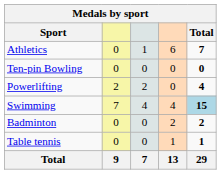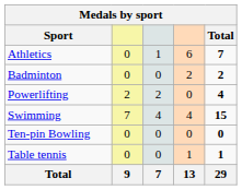 <table class="wikitable" style="font-size:90%; text-align:center;">
 <tr>
 <th colspan=5>Medals by sport</th>
 </tr>
 <tr>
 <th width=120>Sport</th>
 <th scope="col" width=30 style="background:#F7F6A8;"></th>
 <th scope="col" width=30 style="background:#DCE5E5;"></th>
 <th scope="col" width=30 style="background:#FFDAB9;"></th>
 <th width=30>Total</th>
 </tr>
 <tr>
 <td align=left><a href='#'>Athletics</a></td>
 <td style="background:#F7F6A8;">0</td>
 <td style="background:#DCE5E5;">1</td>
 <td style="background:#FFDAB9;">6</td>
 <td><strong>7</strong></td>
 </tr>
 <tr>
-<td align=left><a href='#'>Ten-pin Bowling</a></td>
+<td align=left><a href='#'>Badminton</a></td>
 <td style="background:#F7F6A8;">0</td>
 <td style="background:#DCE5E5;">0</td>
-<td style="background:#FFDAB9;">0</td>
-<td><strong>0</strong></td>
+<td style="background:#FFDAB9;">2</td>
+<td><strong>2</strong></td>
 </tr>
 <tr>
 <td align=left><a href='#'>Powerlifting</a></td>
 <td style="background:#F7F6A8;">2</td>
 <td style="background:#DCE5E5;">2</td>
 <td style="background:#FFDAB9;">0</td>
 <td><strong>4</strong></td>
 </tr>
 <tr>
 <td align=left><a href='#'>Swimming</a></td>
 <td style="background:#F7F6A8;">7</td>
 <td style="background:#DCE5E5;">4</td>
 <td style="background:#FFDAB9;">4</td>
-<td style="background: lightblue;"><strong>15</strong></td>
+<td><strong>15</strong></td>
 </tr>
 <tr>
-<td align=left><a href='#'>Badminton</a></td>
+<td align=left><a href='#'>Ten-pin Bowling</a></td>
 <td style="background:#F7F6A8;">0</td>
 <td style="background:#DCE5E5;">0</td>
-<td style="background:#FFDAB9;">2</td>
-<td><strong>2</strong></td>
+<td style="background:#FFDAB9;">0</td>
+<td><strong>0</strong></td>
 </tr>
 <tr>
 <td align=left><a href='#'>Table tennis</a></td>
 <td style="background:#F7F6A8;">0</td>
 <td style="background:#DCE5E5;">0</td>
 <td style="background:#FFDAB9;">1</td>
 <td><strong>1</strong></td>
 </tr>
 <tr class="sortbottom">
 <th>Total</th>
 <th>9</th>
 <th>7</th>
 <th>13</th>
 <th>29</th>
 </tr>
 </table>
